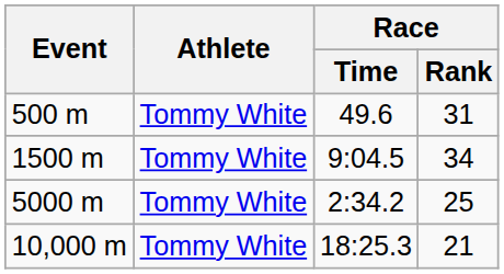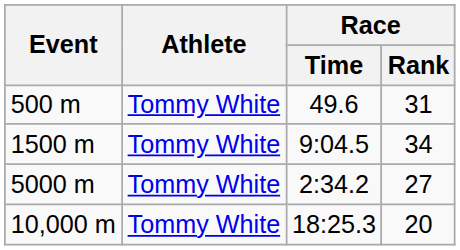 <table class="wikitable" border="1" style="font-size:90%">
 <tr>
 <th rowspan=2>Event</th>
 <th rowspan=2>Athlete</th>
 <th colspan=2>Race</th>
 </tr>
 <tr>
 <th>Time</th>
 <th>Rank</th>
 </tr>
 <tr>
 <td>500 m</td>
 <td><a href='#'>Tommy White</a></td>
 <td align=center>49.6</td>
 <td align=center>31</td>
 </tr>
 <tr>
 <td>1500 m</td>
 <td><a href='#'>Tommy White</a></td>
 <td align=center>9:04.5</td>
 <td align=center>34</td>
 </tr>
 <tr>
 <td>5000 m</td>
 <td><a href='#'>Tommy White</a></td>
 <td align=center>2:34.2</td>
-<td align=center>25</td>
+<td align=center>27</td>
 </tr>
 <tr>
 <td>10,000 m</td>
 <td><a href='#'>Tommy White</a></td>
 <td align=center>18:25.3</td>
-<td align=center>21</td>
+<td align=center>20</td>
 </tr>
 </table>
